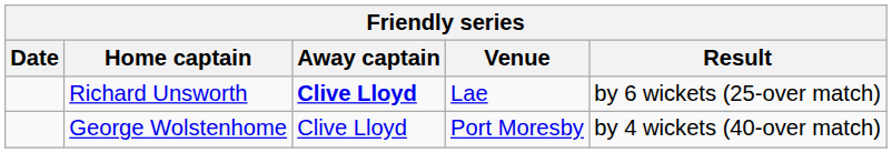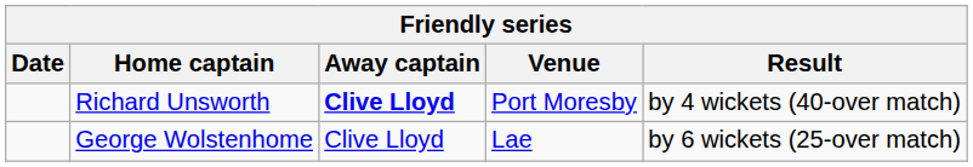 <table class="wikitable">
 <tr>
 <th colspan="9">Friendly series</th>
 </tr>
 <tr>
 <th>Date</th>
 <th>Home captain</th>
 <th>Away captain</th>
 <th>Venue</th>
 <th>Result</th>
 </tr>
 <tr>
 <td></td>
 <td><a href='#'>Richard Unsworth</a></td>
 <td><strong><a href='#'>Clive Lloyd</a></strong></td>
-<td><a href='#'>Lae</a></td>
-<td> by 6 wickets (25-over match)</td>
+<td><a href='#'>Port Moresby</a></td>
+<td> by 4 wickets (40-over match)</td>
 </tr>
 <tr>
 <td></td>
 <td><a href='#'>George Wolstenhome</a></td>
 <td><a href='#'>Clive Lloyd</a></td>
-<td><a href='#'>Port Moresby</a></td>
-<td> by 4 wickets (40-over match)</td>
+<td><a href='#'>Lae</a></td>
+<td> by 6 wickets (25-over match)</td>
 </tr>
 </table>
